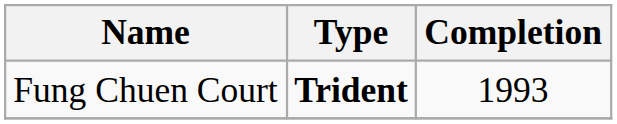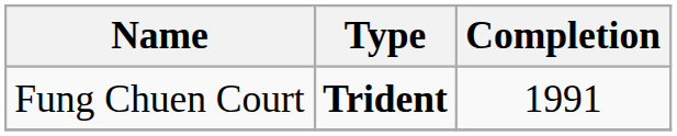 <table class="wikitable" style="text-align: center">
 <tr>
 <th>Name</th>
 <th>Type</th>
 <th>Completion</th>
 </tr>
 <tr>
 <td>Fung Chuen Court</td>
 <td rowspan="1"><strong>Trident</strong></td>
-<td rowspan="1">1993</td>
+<td rowspan="1">1991</td>
 </tr>
 <tr>
 </tr>
 </table>
